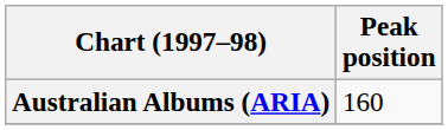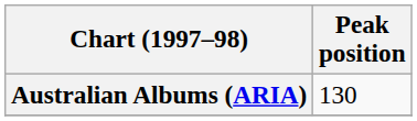 <table class="wikitable sortable plainrowheaders">
 <tr>
 <th scope="col">Chart (1997–98)</th>
 <th scope="col">Peak<br>position</th>
 </tr>
 <tr>
 <th scope="row">Australian Albums (<a href='#'>ARIA</a>)</th>
-<td>160</td>
+<td>130</td>
 </tr>
 <tr>
 </tr>
 <tr>
 </tr>
 <tr>
 </tr>
 <tr>
 </tr>
 <tr>
 </tr>
 <tr>
 </tr>
 <tr>
 </tr>
 </table>
